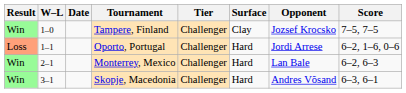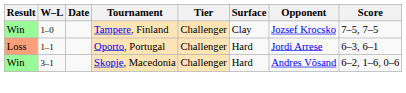 <table class="sortable wikitable">
 <tr>
 <th>Result</th>
 <th class="unsortable">W–L</th>
 <th>Date</th>
 <th>Tournament</th>
 <th>Tier</th>
 <th>Surface</th>
 <th>Opponent</th>
 <th class="unsortable">Score</th>
 </tr>
 <tr>
 <td style="background:#98fb98;">Win</td>
 <td><small>1–0</small></td>
 <td></td>
 <td style="background:moccasin;"><a href='#'>Tampere</a>, Finland</td>
 <td style="background:moccasin;">Challenger</td>
 <td>Clay</td>
 <td> <a href='#'>Jozsef Krocsko</a></td>
 <td>7–5, 7–5</td>
 </tr>
 <tr>
 <td style="background:#ffa07a;">Loss</td>
 <td><small>1–1</small></td>
 <td></td>
 <td style="background:moccasin;"><a href='#'>Oporto</a>, Portugal</td>
 <td style="background:moccasin;">Challenger</td>
 <td>Hard</td>
 <td> <a href='#'>Jordi Arrese</a></td>
-<td>6–2, 1–6, 0–6</td>
-</tr>
-<tr>
-<td style="background:#98fb98;">Win</td>
-<td><small>2–1</small></td>
-<td></td>
-<td style="background:moccasin;"><a href='#'>Monterrey</a>, Mexico</td>
-<td style="background:moccasin;">Challenger</td>
-<td>Hard</td>
-<td> <a href='#'>Lan Bale</a></td>
-<td>6–2, 6–3</td>
+<td>6–3, 6–1</td>
 </tr>
 <tr>
 <td style="background:#98fb98;">Win</td>
 <td><small>3–1</small></td>
 <td></td>
 <td style="background:moccasin;"><a href='#'>Skopje</a>, Macedonia</td>
 <td style="background:moccasin;">Challenger</td>
 <td>Hard</td>
 <td> <a href='#'>Andres Võsand</a></td>
-<td>6–3, 6–1</td>
+<td>6–2, 1–6, 0–6</td>
 </tr>
 </table>
